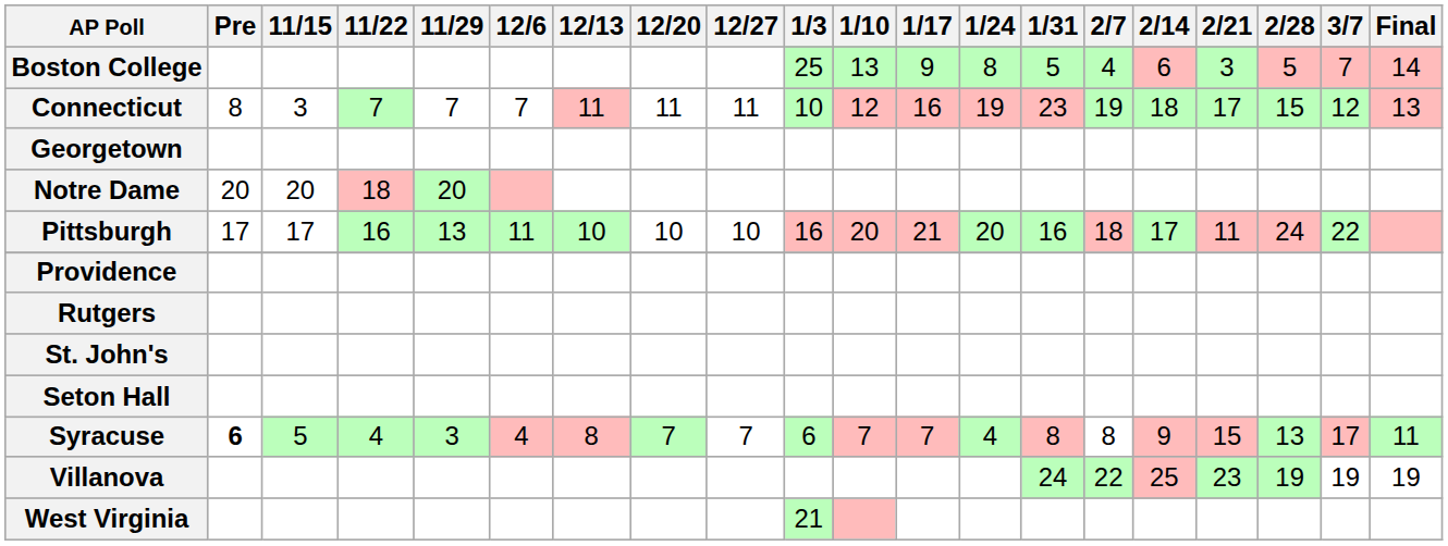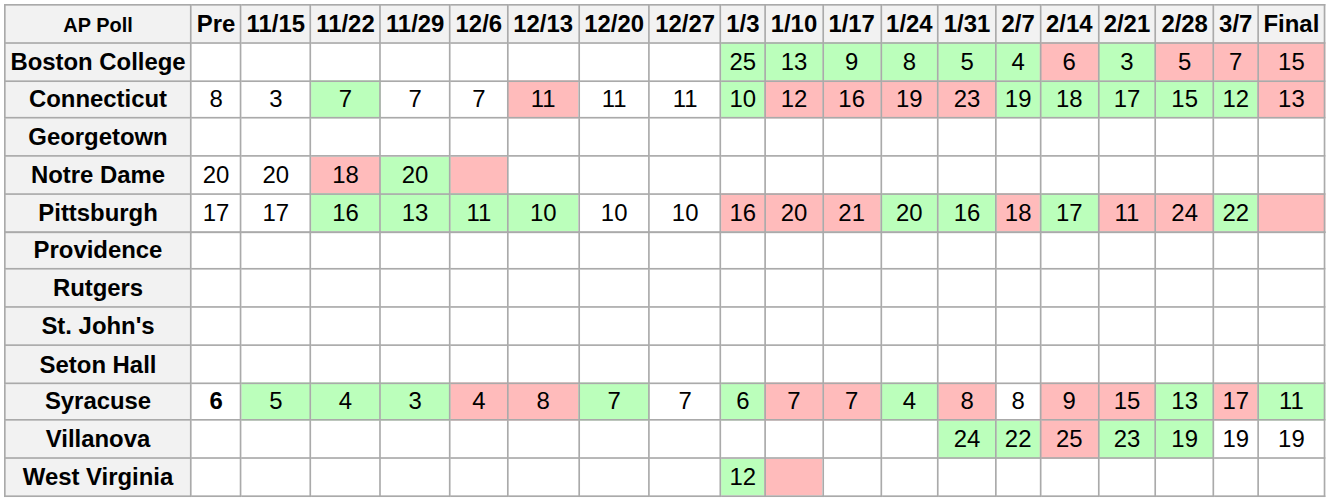 <table class="wikitable" style="white-space:nowrap;font-size:90%;">
 <tr>
 <th><small>AP Poll</small></th>
 <th>Pre</th>
 <th>11/15</th>
 <th>11/22</th>
 <th>11/29</th>
 <th>12/6</th>
 <th>12/13</th>
 <th>12/20</th>
 <th>12/27</th>
 <th>1/3</th>
 <th>1/10</th>
 <th>1/17</th>
 <th>1/24</th>
 <th>1/31</th>
 <th>2/7</th>
 <th>2/14</th>
 <th>2/21</th>
 <th>2/28</th>
 <th>3/7</th>
 <th>Final</th>
 </tr>
 <tr style="text-align:center;">
 <th style="text-align:left;">Boston College</th>
 <td style="background:#fff;"></td>
 <td style="background:#fff;"></td>
 <td style="background:#fff;"></td>
 <td style="background:#fff;"></td>
 <td style="background:#fff;"></td>
 <td style="background:#fff;"></td>
 <td style="background:#fff;"></td>
 <td style="background:#fff;"></td>
 <td style="background:#bfb;">25</td>
 <td style="background:#bfb;">13</td>
 <td style="background:#bfb;">9</td>
 <td style="background:#bfb;">8</td>
 <td style="background:#bfb;">5</td>
 <td style="background:#bfb;">4</td>
 <td style="background:#fbb;">6</td>
 <td style="background:#bfb;">3</td>
 <td style="background:#fbb;">5</td>
 <td style="background:#fbb;">7</td>
-<td style="background:#fbb;">14</td>
+<td style="background:#fbb;">15</td>
 </tr>
 <tr style="text-align:center;">
 <th>Connecticut</th>
 <td style="background:#fff;">8</td>
 <td style="background:#fff;">3</td>
 <td style="background:#bfb;">7</td>
 <td style="background:#fff;">7</td>
 <td style="background:#fff;">7</td>
 <td style="background:#fbb;">11</td>
 <td style="background:#fff;">11</td>
 <td style="background:#fff;">11</td>
 <td style="background:#bfb;">10</td>
 <td style="background:#fbb;">12</td>
 <td style="background:#fbb;">16</td>
 <td style="background:#fbb;">19</td>
 <td style="background:#fbb;">23</td>
 <td style="background:#bfb;">19</td>
 <td style="background:#bfb;">18</td>
 <td style="background:#bfb;">17</td>
 <td style="background:#bfb;">15</td>
 <td style="background:#bfb;">12</td>
 <td style="background:#fbb;">13</td>
 </tr>
 <tr style="text-align:center;">
 <th>Georgetown</th>
 <td style="background:#fff;"></td>
 <td style="background:#fff;"></td>
 <td style="background:#fff;"></td>
 <td style="background:#fff;"></td>
 <td style="background:#fff;"></td>
 <td style="background:#fff;"></td>
 <td style="background:#fff;"></td>
 <td style="background:#fff;"></td>
 <td style="background:#fff;"></td>
 <td style="background:#fff;"></td>
 <td style="background:#fff;"></td>
 <td style="background:#fff;"></td>
 <td style="background:#fff;"></td>
 <td style="background:#fff;"></td>
 <td style="background:#fff;"></td>
 <td style="background:#fff;"></td>
 <td style="background:#fff;"></td>
 <td style="background:#fff;"></td>
 <td style="background:#fff;"></td>
 </tr>
 <tr style="text-align:center;">
 <th>Notre Dame</th>
 <td style="background:#fff;">20</td>
 <td style="background:#fff;">20</td>
 <td style="background:#fbb;">18</td>
 <td style="background:#bfb;">20</td>
 <td style="background:#fbb;"></td>
 <td style="background:#fff;"></td>
 <td style="background:#fff;"></td>
 <td style="background:#fff;"></td>
 <td style="background:#fff;"></td>
 <td style="background:#fff;"></td>
 <td style="background:#fff;"></td>
 <td style="background:#fff;"></td>
 <td style="background:#fff;"></td>
 <td style="background:#fff;"></td>
 <td style="background:#fff;"></td>
 <td style="background:#fff;"></td>
 <td style="background:#fff;"></td>
 <td style="background:#fff;"></td>
 <td style="background:#fff;"></td>
 </tr>
 <tr style="text-align:center;">
 <th>Pittsburgh</th>
 <td style="background:#fff;">17</td>
 <td style="background:#fff;">17</td>
 <td style="background:#bfb;">16</td>
 <td style="background:#bfb;">13</td>
 <td style="background:#bfb;">11</td>
 <td style="background:#bfb;">10</td>
 <td style="background:#fff;">10</td>
 <td style="background:#fff;">10</td>
 <td style="background:#fbb;">16</td>
 <td style="background:#fbb;">20</td>
 <td style="background:#fbb;">21</td>
 <td style="background:#bfb;">20</td>
 <td style="background:#bfb;">16</td>
 <td style="background:#fbb;">18</td>
 <td style="background:#bfb;">17</td>
 <td style="background:#fbb;">11</td>
 <td style="background:#fbb;">24</td>
 <td style="background:#bfb;">22</td>
 <td style="background:#fbb;"></td>
 </tr>
 <tr style="text-align:center;">
 </tr>
 <tr style="text-align:center;">
 <th>Providence</th>
 <td style="background:#fff;"></td>
 <td style="background:#fff;"></td>
 <td style="background:#fff;"></td>
 <td style="background:#fff;"></td>
 <td style="background:#fff;"></td>
 <td style="background:#fff;"></td>
 <td style="background:#fff;"></td>
 <td style="background:#fff;"></td>
 <td style="background:#fff;"></td>
 <td style="background:#fff;"></td>
 <td style="background:#fff;"></td>
 <td style="background:#fff;"></td>
 <td style="background:#fff;"></td>
 <td style="background:#fff;"></td>
 <td style="background:#fff;"></td>
 <td style="background:#fff;"></td>
 <td style="background:#fff;"></td>
 <td style="background:#fff;"></td>
 <td style="background:#fff;"></td>
 </tr>
 <tr style="text-align:center;">
 <th>Rutgers</th>
 <td style="background:#fff;"></td>
 <td style="background:#fff;"></td>
 <td style="background:#fff;"></td>
 <td style="background:#fff;"></td>
 <td style="background:#fff;"></td>
 <td style="background:#fff;"></td>
 <td style="background:#fff;"></td>
 <td style="background:#fff;"></td>
 <td style="background:#fff;"></td>
 <td style="background:#fff;"></td>
 <td style="background:#fff;"></td>
 <td style="background:#fff;"></td>
 <td style="background:#fff;"></td>
 <td style="background:#fff;"></td>
 <td style="background:#fff;"></td>
 <td style="background:#fff;"></td>
 <td style="background:#fff;"></td>
 <td style="background:#fff;"></td>
 <td style="background:#fff;"></td>
 </tr>
 <tr style="text-align:center;">
 <th>St. John's</th>
 <td style="background:#fff;"></td>
 <td style="background:#fff;"></td>
 <td style="background:#fff;"></td>
 <td style="background:#fff;"></td>
 <td style="background:#fff;"></td>
 <td style="background:#fff;"></td>
 <td style="background:#fff;"></td>
 <td style="background:#fff;"></td>
 <td style="background:#fff;"></td>
 <td style="background:#fff;"></td>
 <td style="background:#fff;"></td>
 <td style="background:#fff;"></td>
 <td style="background:#fff;"></td>
 <td style="background:#fff;"></td>
 <td style="background:#fff;"></td>
 <td style="background:#fff;"></td>
 <td style="background:#fff;"></td>
 <td style="background:#fff;"></td>
 <td style="background:#fff;"></td>
 </tr>
 <tr style="text-align:center;">
 <th>Seton Hall</th>
 <td style="background:#fff;"></td>
 <td style="background:#fff;"></td>
 <td style="background:#fff;"></td>
 <td style="background:#fff;"></td>
 <td style="background:#fff;"></td>
 <td style="background:#fff;"></td>
 <td style="background:#fff;"></td>
 <td style="background:#fff;"></td>
 <td style="background:#fff;"></td>
 <td style="background:#fff;"></td>
 <td style="background:#fff;"></td>
 <td style="background:#fff;"></td>
 <td style="background:#fff;"></td>
 <td style="background:#fff;"></td>
 <td style="background:#fff;"></td>
 <td style="background:#fff;"></td>
 <td style="background:#fff;"></td>
 <td style="background:#fff;"></td>
 <td style="background:#fff;"></td>
 </tr>
 <tr style="text-align:center;">
 <th>Syracuse</th>
 <td style="background:#fff;"><strong>6</strong></td>
 <td style="background:#bfb;">5</td>
 <td style="background:#bfb;">4</td>
 <td style="background:#bfb;">3</td>
 <td style="background:#fbb;">4</td>
 <td style="background:#fbb;">8</td>
 <td style="background:#bfb;">7</td>
 <td style="background:#fff;">7</td>
 <td style="background:#bfb;">6</td>
 <td style="background:#fbb;">7</td>
 <td style="background:#fbb;">7</td>
 <td style="background:#bfb;">4</td>
 <td style="background:#fbb;">8</td>
 <td style="background:#fff;">8</td>
 <td style="background:#fbb;">9</td>
 <td style="background:#fbb;">15</td>
 <td style="background:#bfb;">13</td>
 <td style="background:#fbb;">17</td>
 <td style="background:#bfb;">11</td>
 </tr>
 <tr style="text-align:center;">
 <th>Villanova</th>
 <td style="background:#fff;"></td>
 <td style="background:#fff;"></td>
 <td style="background:#fff;"></td>
 <td style="background:#fff;"></td>
 <td style="background:#fff;"></td>
 <td style="background:#fff;"></td>
 <td style="background:#fff;"></td>
 <td style="background:#fff;"></td>
 <td style="background:#fff;"></td>
 <td style="background:#fff;"></td>
 <td style="background:#fff;"></td>
 <td style="background:#fff;"></td>
 <td style="background:#bfb;">24</td>
 <td style="background:#bfb;">22</td>
 <td style="background:#fbb;">25</td>
 <td style="background:#bfb;">23</td>
 <td style="background:#bfb;">19</td>
 <td style="background:#fff;">19</td>
 <td style="background:#fff;">19</td>
 </tr>
 <tr style="text-align:center;">
 <th>West Virginia</th>
 <td style="background:#fff;"></td>
 <td style="background:#fff;"></td>
 <td style="background:#fff;"></td>
 <td style="background:#fff;"></td>
 <td style="background:#fff;"></td>
 <td style="background:#fff;"></td>
 <td style="background:#fff;"></td>
 <td style="background:#fff;"></td>
-<td style="background:#bfb;">21</td>
+<td style="background:#bfb;">12</td>
 <td style="background:#fbb;"></td>
 <td style="background:#fff;"></td>
 <td style="background:#fff;"></td>
 <td style="background:#fff;"></td>
 <td style="background:#fff;"></td>
 <td style="background:#fff;"></td>
 <td style="background:#fff;"></td>
 <td style="background:#fff;"></td>
 <td style="background:#fff;"></td>
 <td style="background:#fff;"></td>
 </tr>
 </table>
